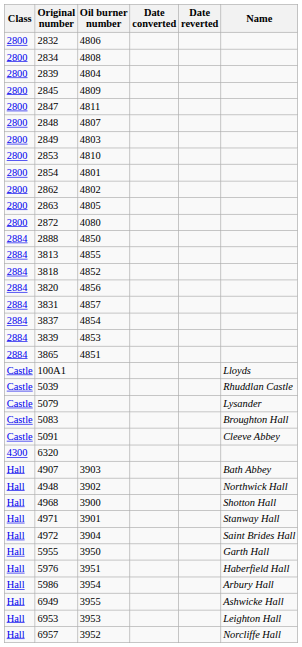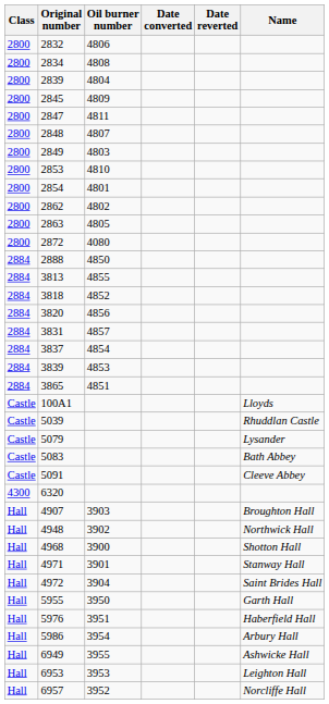 <table class="wikitable sortable">
 <tr>
 <th>Class</th>
 <th>Original<br>number</th>
 <th>Oil burner<br>number</th>
 <th>Date<br>converted</th>
 <th>Date<br>reverted</th>
 <th>Name</th>
 </tr>
 <tr>
 <td><a href='#'>2800</a></td>
 <td>2832</td>
 <td>4806</td>
 <td></td>
 <td></td>
 <td></td>
 </tr>
 <tr>
 <td><a href='#'>2800</a></td>
 <td>2834</td>
 <td>4808</td>
 <td></td>
 <td></td>
 <td></td>
 </tr>
 <tr>
 <td><a href='#'>2800</a></td>
 <td>2839</td>
 <td>4804</td>
 <td></td>
 <td></td>
 <td></td>
 </tr>
 <tr>
 <td><a href='#'>2800</a></td>
 <td>2845</td>
 <td>4809</td>
 <td></td>
 <td></td>
 <td></td>
 </tr>
 <tr>
 <td><a href='#'>2800</a></td>
 <td>2847</td>
 <td>4811</td>
 <td></td>
 <td></td>
 <td></td>
 </tr>
 <tr>
 <td><a href='#'>2800</a></td>
 <td>2848</td>
 <td>4807</td>
 <td></td>
 <td></td>
 <td></td>
 </tr>
 <tr>
 <td><a href='#'>2800</a></td>
 <td>2849</td>
 <td>4803</td>
 <td></td>
 <td></td>
 <td></td>
 </tr>
 <tr>
 <td><a href='#'>2800</a></td>
 <td>2853</td>
 <td>4810</td>
 <td></td>
 <td></td>
 <td></td>
 </tr>
 <tr>
 <td><a href='#'>2800</a></td>
 <td>2854</td>
 <td>4801</td>
 <td></td>
 <td></td>
 <td></td>
 </tr>
 <tr>
 <td><a href='#'>2800</a></td>
 <td>2862</td>
 <td>4802</td>
 <td></td>
 <td></td>
 <td></td>
 </tr>
 <tr>
 <td><a href='#'>2800</a></td>
 <td>2863</td>
 <td>4805</td>
 <td></td>
 <td></td>
 <td></td>
 </tr>
 <tr>
 <td><a href='#'>2800</a></td>
 <td>2872</td>
 <td>4080</td>
 <td></td>
 <td></td>
 <td></td>
 </tr>
 <tr>
 <td><a href='#'>2884</a></td>
 <td>2888</td>
 <td>4850</td>
 <td></td>
 <td></td>
 <td></td>
 </tr>
 <tr>
 <td><a href='#'>2884</a></td>
 <td>3813</td>
 <td>4855</td>
 <td></td>
 <td></td>
 <td></td>
 </tr>
 <tr>
 <td><a href='#'>2884</a></td>
 <td>3818</td>
 <td>4852</td>
 <td></td>
 <td></td>
 <td></td>
 </tr>
 <tr>
 <td><a href='#'>2884</a></td>
 <td>3820</td>
 <td>4856</td>
 <td></td>
 <td></td>
 <td></td>
 </tr>
 <tr>
 <td><a href='#'>2884</a></td>
 <td>3831</td>
 <td>4857</td>
 <td></td>
 <td></td>
 <td></td>
 </tr>
 <tr>
 <td><a href='#'>2884</a></td>
 <td>3837</td>
 <td>4854</td>
 <td></td>
 <td></td>
 <td></td>
 </tr>
 <tr>
 <td><a href='#'>2884</a></td>
 <td>3839</td>
 <td>4853</td>
 <td></td>
 <td></td>
 <td></td>
 </tr>
 <tr>
 <td><a href='#'>2884</a></td>
 <td>3865</td>
 <td>4851</td>
 <td></td>
 <td></td>
 <td></td>
 </tr>
 <tr>
 <td><a href='#'>Castle</a></td>
 <td>100A1</td>
 <td data-sort-value="100A1"></td>
 <td></td>
 <td></td>
 <td><em>Lloyds</em></td>
 </tr>
 <tr>
 <td><a href='#'>Castle</a></td>
 <td>5039</td>
 <td data-sort-value="5039"></td>
 <td></td>
 <td></td>
 <td><em>Rhuddlan Castle</em></td>
 </tr>
 <tr>
 <td><a href='#'>Castle</a></td>
 <td>5079</td>
 <td data-sort-value="5079"></td>
 <td></td>
 <td></td>
 <td><em>Lysander</em></td>
 </tr>
 <tr>
 <td><a href='#'>Castle</a></td>
 <td>5083</td>
 <td data-sort-value="5083"></td>
 <td></td>
 <td></td>
-<td><em>Broughton Hall</em></td>
+<td><em>Bath Abbey</em></td>
 </tr>
 <tr>
 <td><a href='#'>Castle</a></td>
 <td>5091</td>
 <td data-sort-value="5091"></td>
 <td></td>
 <td></td>
 <td><em>Cleeve Abbey</em></td>
 </tr>
 <tr>
 <td><a href='#'>4300</a></td>
 <td>6320</td>
 <td data-sort-value="6320"></td>
 <td></td>
 <td></td>
 <td></td>
 </tr>
 <tr>
 <td><a href='#'>Hall</a></td>
 <td>4907</td>
 <td>3903</td>
 <td></td>
 <td></td>
-<td><em>Bath Abbey</em></td>
+<td><em>Broughton Hall</em></td>
 </tr>
 <tr>
 <td><a href='#'>Hall</a></td>
 <td>4948</td>
 <td>3902</td>
 <td></td>
 <td></td>
 <td><em>Northwick Hall</em></td>
 </tr>
 <tr>
 <td><a href='#'>Hall</a></td>
 <td>4968</td>
 <td>3900</td>
 <td></td>
 <td></td>
 <td><em>Shotton Hall</em></td>
 </tr>
 <tr>
 <td><a href='#'>Hall</a></td>
 <td>4971</td>
 <td>3901</td>
 <td></td>
 <td></td>
 <td><em>Stanway Hall</em></td>
 </tr>
 <tr>
 <td><a href='#'>Hall</a></td>
 <td>4972</td>
 <td>3904</td>
 <td></td>
 <td></td>
 <td><em>Saint Brides Hall</em></td>
 </tr>
 <tr>
 <td><a href='#'>Hall</a></td>
 <td>5955</td>
 <td>3950</td>
 <td></td>
 <td></td>
 <td><em>Garth Hall</em></td>
 </tr>
 <tr>
 <td><a href='#'>Hall</a></td>
 <td>5976</td>
 <td>3951</td>
 <td></td>
 <td></td>
 <td><em>Haberfield Hall</em></td>
 </tr>
 <tr>
 <td><a href='#'>Hall</a></td>
 <td>5986</td>
 <td>3954</td>
 <td></td>
 <td></td>
 <td><em>Arbury Hall</em></td>
 </tr>
 <tr>
 <td><a href='#'>Hall</a></td>
 <td>6949</td>
 <td>3955</td>
 <td></td>
 <td></td>
 <td><em>Ashwicke Hall</em></td>
 </tr>
 <tr>
 <td><a href='#'>Hall</a></td>
 <td>6953</td>
 <td>3953</td>
 <td></td>
 <td></td>
 <td><em>Leighton Hall</em></td>
 </tr>
 <tr>
 <td><a href='#'>Hall</a></td>
 <td>6957</td>
 <td>3952</td>
 <td></td>
 <td></td>
 <td><em>Norcliffe Hall</em></td>
 </tr>
 </table>
